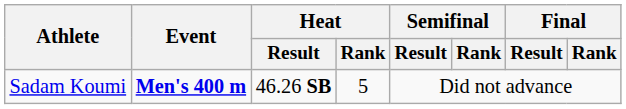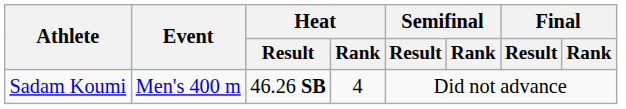 <table class="wikitable" style="font-size:90%">
 <tr>
 <th rowspan="2">Athlete</th>
 <th rowspan="2">Event</th>
 <th colspan="2">Heat</th>
 <th colspan="2">Semifinal</th>
 <th colspan="2">Final</th>
 </tr>
 <tr style="font-size:95%">
 <th>Result</th>
 <th>Rank</th>
 <th>Result</th>
 <th>Rank</th>
 <th>Result</th>
 <th>Rank</th>
 </tr>
 <tr align=center>
 <td align=left><a href='#'>Sadam Koumi</a></td>
-<td align=left><strong><a href='#'>Men's 400 m</a></strong></td>
+<td align=left><a href='#'>Men's 400 m</a></td>
 <td>46.26 <strong>SB</strong></td>
-<td>5</td>
+<td>4</td>
 <td colspan="4">Did not advance</td>
 </tr>
 </table>
